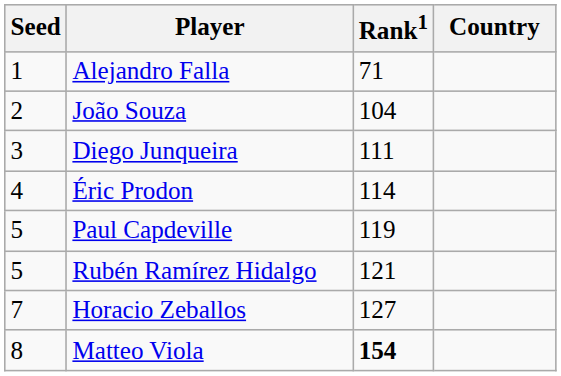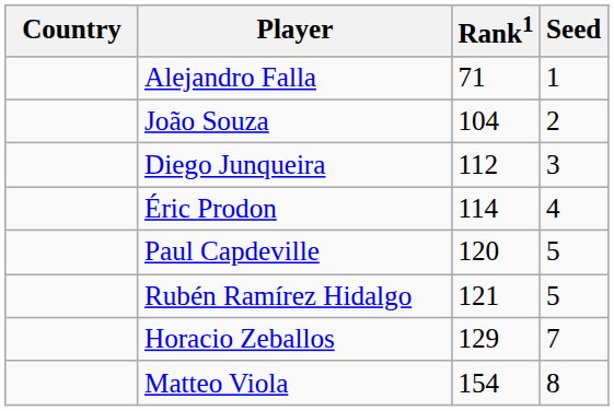 <table class="sortable wikitable">
 <tr>
-<th>Seed</th>
+<th width="70">Country</th>
 <th width="175">Player</th>
 <th>Rank<sup>1</sup></th>
-<th width="70">Country</th>
+<th>Seed</th>
 </tr>
 <tr>
-<td>1</td>
+<td></td>
 <td><a href='#'>Alejandro Falla</a></td>
 <td>71</td>
-<td></td>
+<td>1</td>
 </tr>
 <tr>
-<td>2</td>
+<td></td>
 <td><a href='#'>João Souza</a></td>
 <td>104</td>
-<td></td>
+<td>2</td>
 </tr>
 <tr>
+<td></td>
+<td><a href='#'>Diego Junqueira</a></td>
+<td>112</td>
 <td>3</td>
-<td><a href='#'>Diego Junqueira</a></td>
-<td>111</td>
-<td></td>
 </tr>
 <tr>
-<td>4</td>
+<td></td>
 <td><a href='#'>Éric Prodon</a></td>
 <td>114</td>
-<td></td>
+<td>4</td>
 </tr>
 <tr>
+<td></td>
+<td><a href='#'>Paul Capdeville</a></td>
+<td>120</td>
 <td>5</td>
-<td><a href='#'>Paul Capdeville</a></td>
-<td>119</td>
-<td></td>
 </tr>
 <tr>
-<td>5</td>
+<td></td>
 <td><a href='#'>Rubén Ramírez Hidalgo</a></td>
 <td>121</td>
-<td></td>
+<td>5</td>
 </tr>
 <tr>
+<td></td>
+<td><a href='#'>Horacio Zeballos</a></td>
+<td>129</td>
 <td>7</td>
-<td><a href='#'>Horacio Zeballos</a></td>
-<td>127</td>
-<td></td>
 </tr>
 <tr>
+<td></td>
+<td><a href='#'>Matteo Viola</a></td>
+<td>154</td>
 <td>8</td>
-<td><a href='#'>Matteo Viola</a></td>
-<td><strong>154</strong></td>
-<td></td>
 </tr>
 </table>
